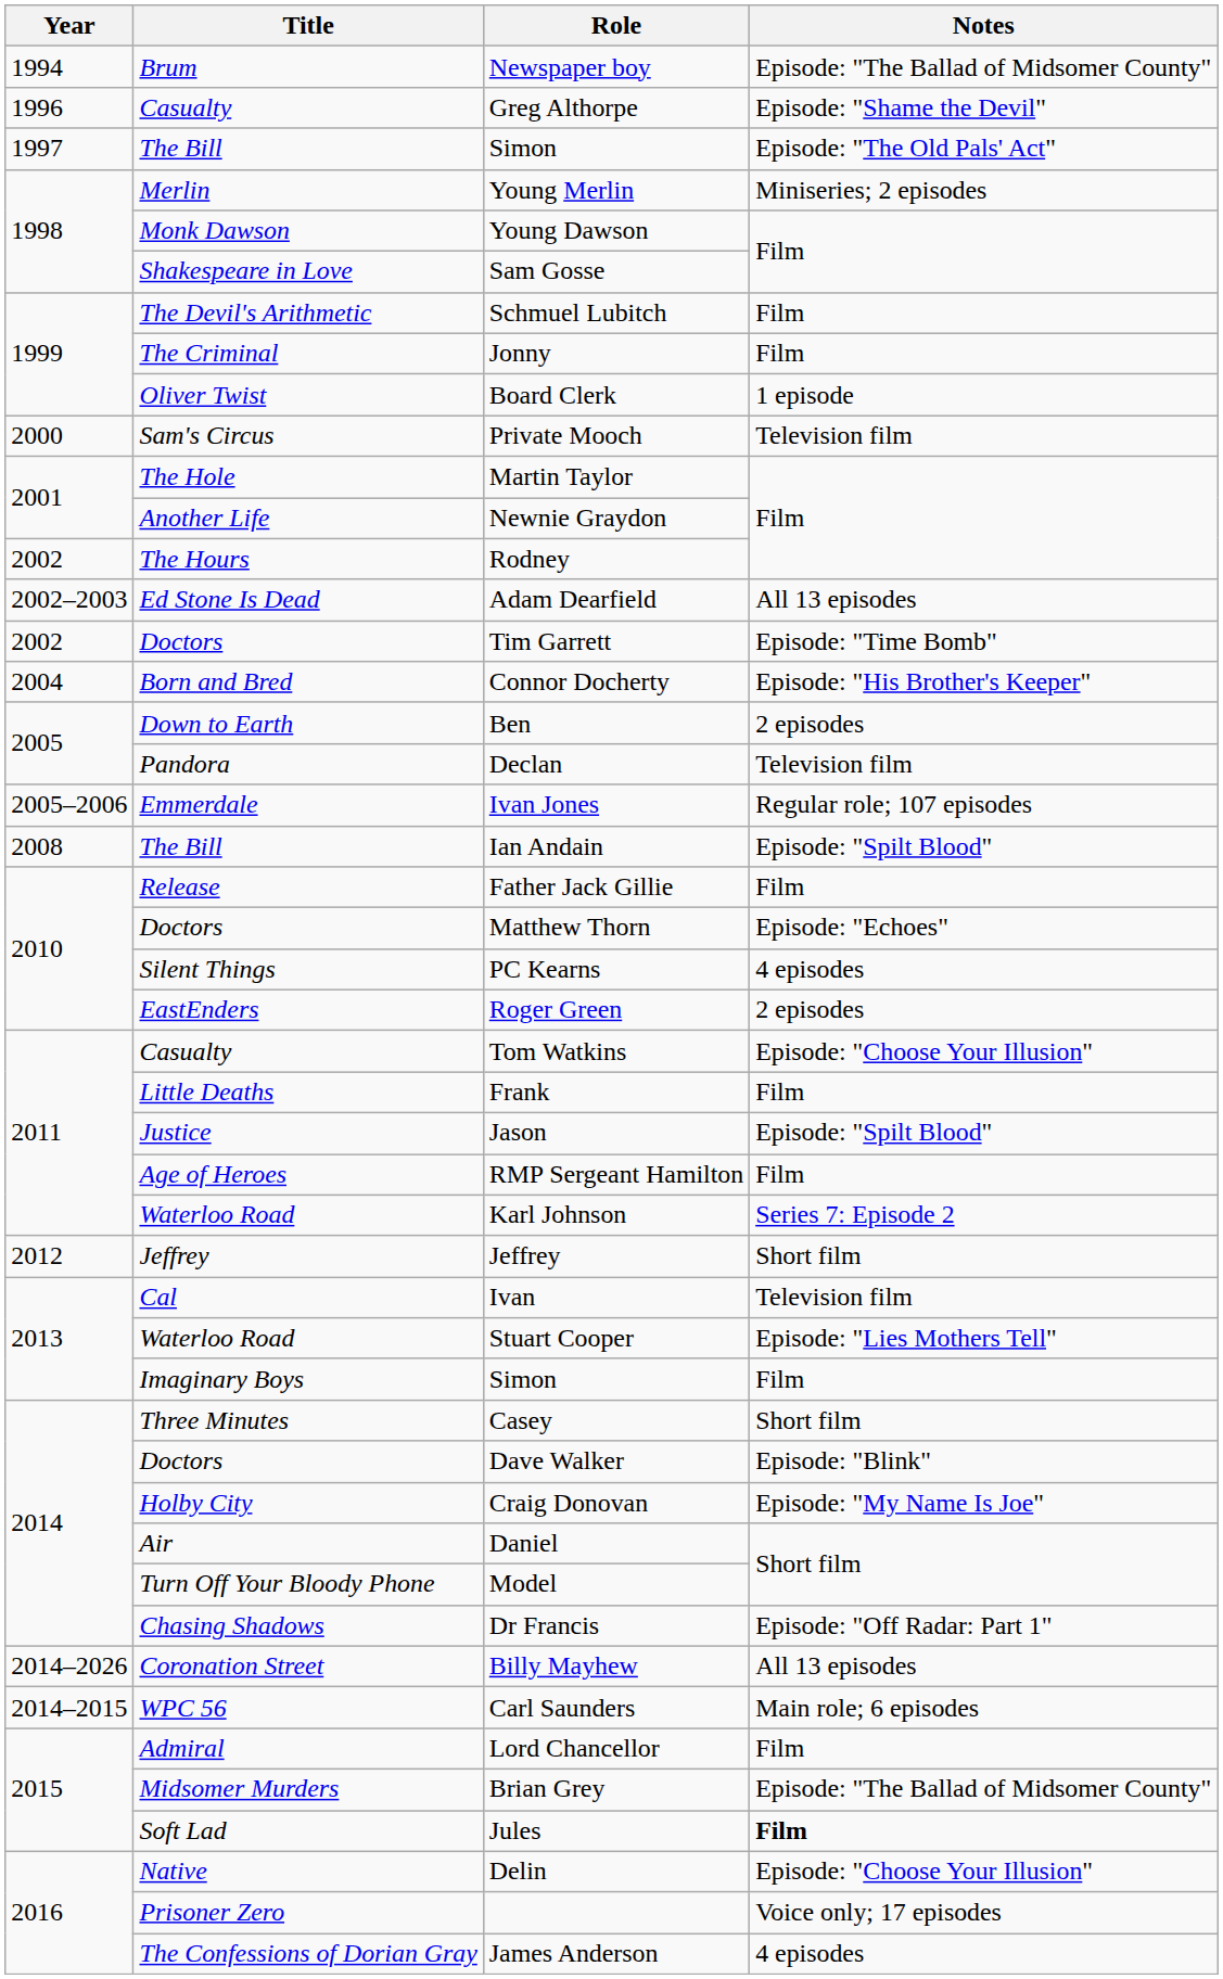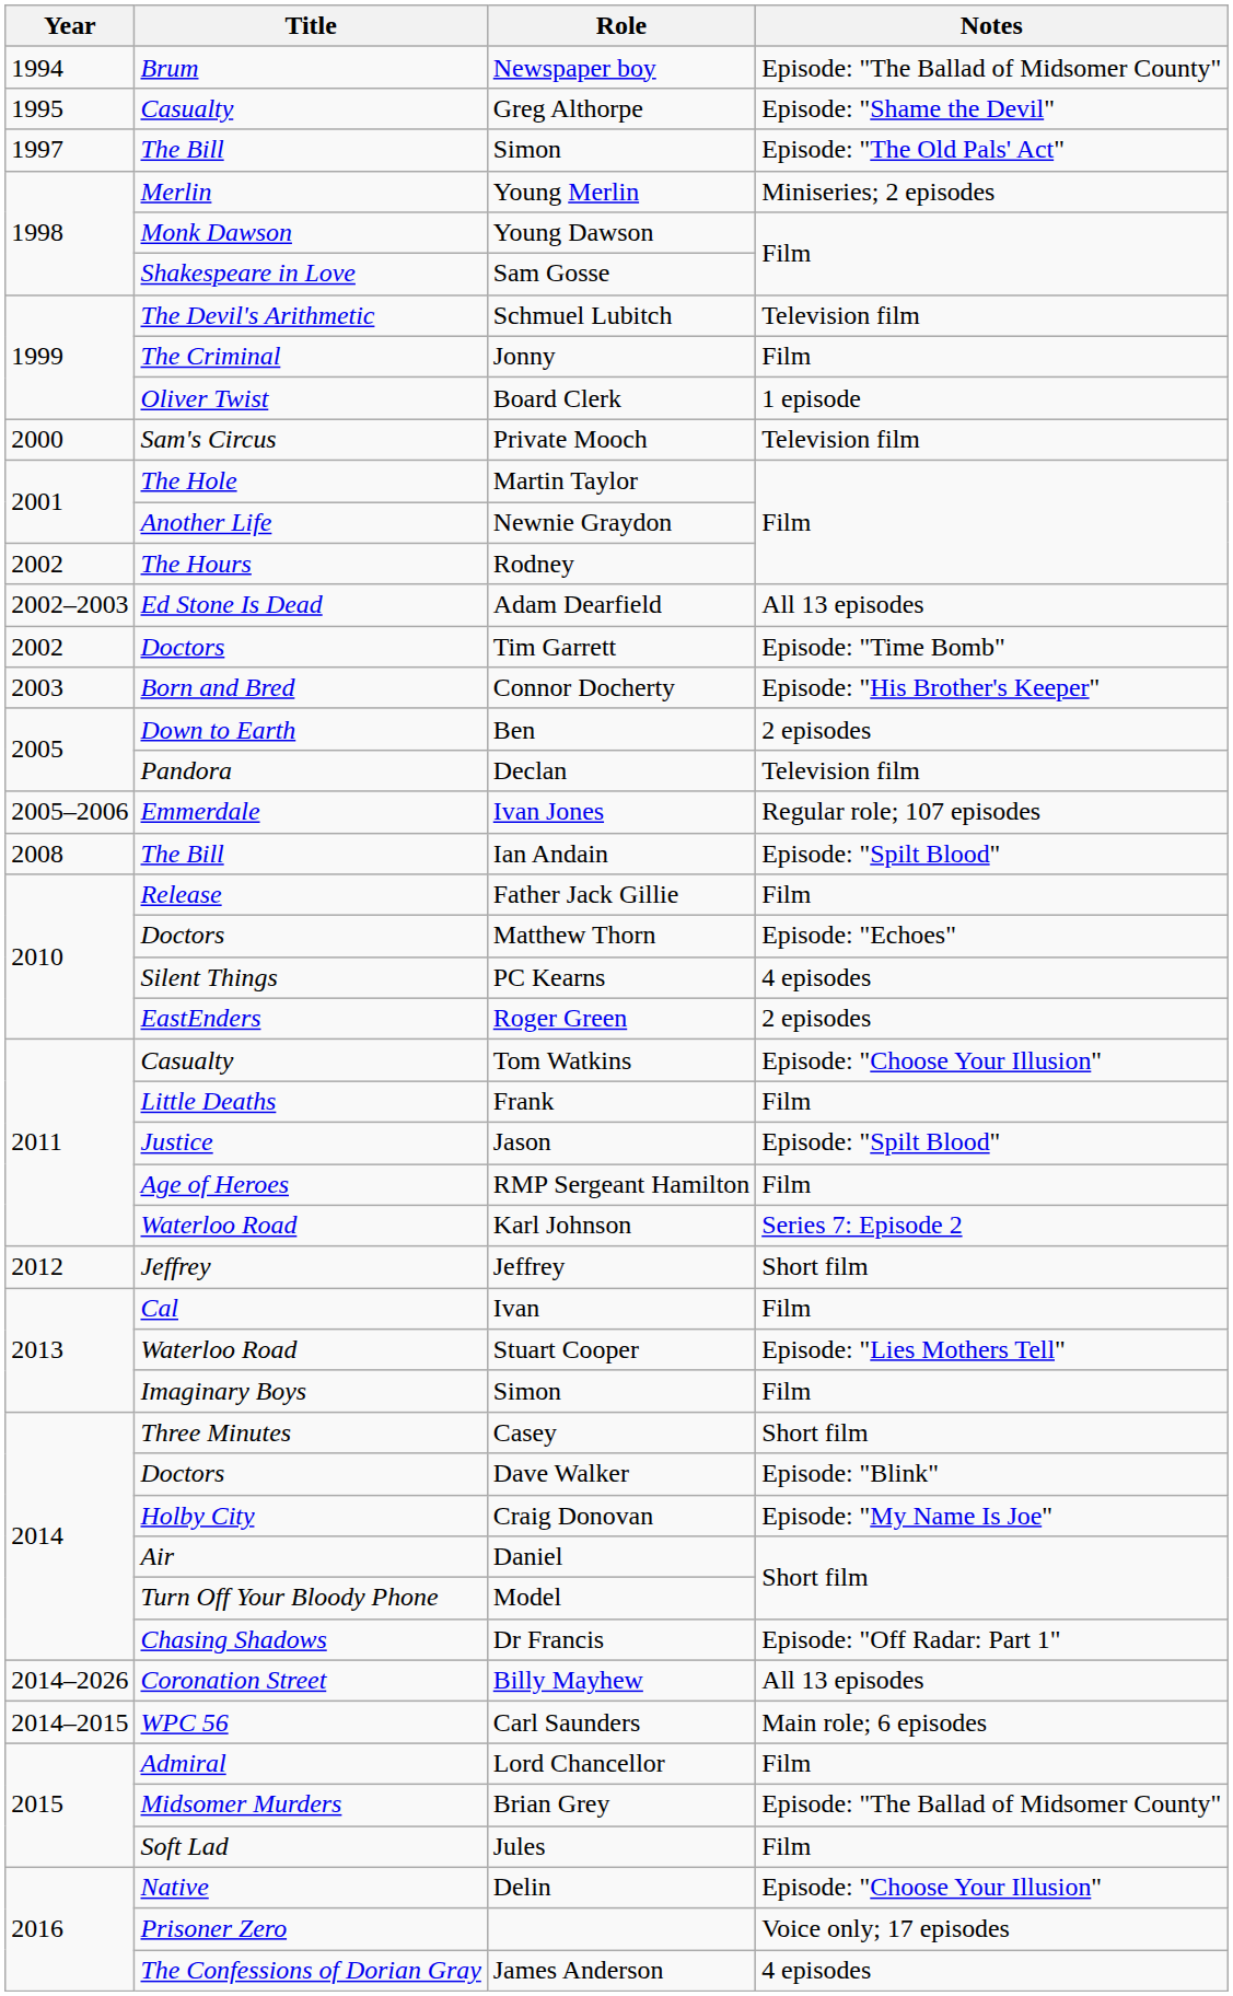 <table class="wikitable">
 <tr>
 <th>Year</th>
 <th>Title</th>
 <th>Role</th>
 <th>Notes</th>
 </tr>
 <tr>
 <td>1994</td>
 <td><em><a href='#'>Brum</a></em></td>
 <td><a href='#'>Newspaper boy</a></td>
 <td>Episode: "The Ballad of Midsomer County"</td>
 </tr>
 <tr>
-<td>1996</td>
+<td>1995</td>
 <td><em><a href='#'>Casualty</a></em></td>
 <td>Greg Althorpe</td>
 <td>Episode: "<a href='#'>Shame the Devil</a>"</td>
 </tr>
 <tr>
 <td>1997</td>
 <td><em><a href='#'>The Bill</a></em></td>
 <td>Simon</td>
 <td>Episode: "<a href='#'>The Old Pals' Act</a>"</td>
 </tr>
 <tr>
 <td rowspan="3">1998</td>
 <td><em><a href='#'>Merlin</a></em></td>
 <td>Young <a href='#'>Merlin</a></td>
 <td>Miniseries; 2 episodes</td>
 </tr>
 <tr>
 <td><em><a href='#'>Monk Dawson</a></em></td>
 <td>Young Dawson</td>
 <td rowspan="2">Film</td>
 </tr>
 <tr>
 <td><em><a href='#'>Shakespeare in Love</a></em></td>
 <td>Sam Gosse</td>
 </tr>
 <tr>
 <td rowspan="3">1999</td>
 <td><em><a href='#'>The Devil's Arithmetic</a></em></td>
 <td>Schmuel Lubitch</td>
-<td>Film</td>
+<td>Television film</td>
 </tr>
 <tr>
 <td><em><a href='#'>The Criminal</a></em></td>
 <td>Jonny</td>
 <td>Film</td>
 </tr>
 <tr>
 <td><em><a href='#'>Oliver Twist</a></em></td>
 <td>Board Clerk</td>
 <td>1 episode</td>
 </tr>
 <tr>
 <td>2000</td>
 <td><em>Sam's Circus</em></td>
 <td>Private Mooch</td>
 <td>Television film</td>
 </tr>
 <tr>
 <td rowspan="2">2001</td>
 <td><em><a href='#'>The Hole</a></em></td>
 <td>Martin Taylor</td>
 <td rowspan="3">Film</td>
 </tr>
 <tr>
 <td><em><a href='#'>Another Life</a></em></td>
 <td>Newnie Graydon</td>
 </tr>
 <tr>
 <td>2002</td>
 <td><em><a href='#'>The Hours</a></em></td>
 <td>Rodney</td>
 </tr>
 <tr>
 <td>2002–2003</td>
 <td><em><a href='#'>Ed Stone Is Dead</a></em></td>
 <td>Adam Dearfield</td>
 <td>All 13 episodes</td>
 </tr>
 <tr>
 <td>2002</td>
 <td><em><a href='#'>Doctors</a></em></td>
 <td>Tim Garrett</td>
 <td>Episode: "Time Bomb"</td>
 </tr>
 <tr>
-<td>2004</td>
+<td>2003</td>
 <td><em><a href='#'>Born and Bred</a></em></td>
 <td>Connor Docherty</td>
 <td>Episode: "<a href='#'>His Brother's Keeper</a>"</td>
 </tr>
 <tr>
 <td rowspan="2">2005</td>
 <td><em><a href='#'>Down to Earth</a></em></td>
 <td>Ben</td>
 <td>2 episodes</td>
 </tr>
 <tr>
 <td><em>Pandora</em></td>
 <td>Declan</td>
 <td>Television film</td>
 </tr>
 <tr>
 <td>2005–2006</td>
 <td><em><a href='#'>Emmerdale</a></em></td>
 <td><a href='#'>Ivan Jones</a></td>
 <td>Regular role; 107 episodes</td>
 </tr>
 <tr>
 <td>2008</td>
 <td><em><a href='#'>The Bill</a></em></td>
 <td>Ian Andain</td>
 <td>Episode: "<a href='#'>Spilt Blood</a>"</td>
 </tr>
 <tr>
 <td rowspan="4">2010</td>
 <td><em><a href='#'>Release</a></em></td>
 <td>Father Jack Gillie</td>
 <td>Film</td>
 </tr>
 <tr>
 <td><em>Doctors</em></td>
 <td>Matthew Thorn</td>
 <td>Episode: "Echoes"</td>
 </tr>
 <tr>
 <td><em>Silent Things</em></td>
 <td>PC Kearns</td>
 <td>4 episodes</td>
 </tr>
 <tr>
 <td><em><a href='#'>EastEnders</a></em></td>
 <td><a href='#'>Roger Green</a></td>
 <td>2 episodes</td>
 </tr>
 <tr>
 <td rowspan="5">2011</td>
 <td><em>Casualty</em></td>
 <td>Tom Watkins</td>
 <td>Episode: "<a href='#'>Choose Your Illusion</a>"</td>
 </tr>
 <tr>
 <td><em><a href='#'>Little Deaths</a></em></td>
 <td>Frank</td>
 <td>Film</td>
 </tr>
 <tr>
 <td><em><a href='#'>Justice</a></em></td>
 <td>Jason</td>
 <td>Episode: "<a href='#'>Spilt Blood</a>"</td>
 </tr>
 <tr>
 <td><em><a href='#'>Age of Heroes</a></em></td>
 <td>RMP Sergeant Hamilton</td>
 <td>Film</td>
 </tr>
 <tr>
 <td><em><a href='#'>Waterloo Road</a></em></td>
 <td>Karl Johnson</td>
 <td><a href='#'>Series 7: Episode 2</a></td>
 </tr>
 <tr>
 <td>2012</td>
 <td><em>Jeffrey</em></td>
 <td>Jeffrey</td>
 <td>Short film</td>
 </tr>
 <tr>
 <td rowspan="3">2013</td>
 <td><em><a href='#'>Cal</a></em></td>
 <td>Ivan</td>
-<td>Television film</td>
+<td>Film</td>
 </tr>
 <tr>
 <td><em>Waterloo Road</em></td>
 <td>Stuart Cooper</td>
 <td>Episode: "<a href='#'>Lies Mothers Tell</a>"</td>
 </tr>
 <tr>
 <td><em>Imaginary Boys</em></td>
 <td>Simon</td>
 <td>Film</td>
 </tr>
 <tr>
 <td rowspan="6">2014</td>
 <td><em>Three Minutes</em></td>
 <td>Casey</td>
 <td>Short film</td>
 </tr>
 <tr>
 <td><em>Doctors</em></td>
 <td>Dave Walker</td>
 <td>Episode: "Blink"</td>
 </tr>
 <tr>
 <td><em><a href='#'>Holby City</a></em></td>
 <td>Craig Donovan</td>
 <td>Episode: "<a href='#'>My Name Is Joe</a>"</td>
 </tr>
 <tr>
 <td><em>Air</em></td>
 <td>Daniel</td>
 <td rowspan="2">Short film</td>
 </tr>
 <tr>
 <td><em>Turn Off Your Bloody Phone</em></td>
 <td>Model</td>
 </tr>
 <tr>
 <td><em><a href='#'>Chasing Shadows</a></em></td>
 <td>Dr Francis</td>
 <td>Episode: "Off Radar: Part 1"</td>
 </tr>
 <tr>
 <td>2014–2026</td>
 <td><em><a href='#'>Coronation Street</a></em></td>
 <td><a href='#'>Billy Mayhew</a></td>
 <td>All 13 episodes</td>
 </tr>
 <tr>
 <td>2014–2015</td>
 <td><em><a href='#'>WPC 56</a></em></td>
 <td>Carl Saunders</td>
 <td>Main role; 6 episodes</td>
 </tr>
 <tr>
 <td rowspan="3">2015</td>
 <td><em><a href='#'>Admiral</a></em></td>
 <td>Lord Chancellor</td>
 <td>Film</td>
 </tr>
 <tr>
 <td><em><a href='#'>Midsomer Murders</a></em></td>
 <td>Brian Grey</td>
 <td>Episode: "The Ballad of Midsomer County"</td>
 </tr>
 <tr>
 <td><em>Soft Lad</em></td>
 <td>Jules</td>
-<td><strong>Film</strong></td>
+<td>Film</td>
 </tr>
 <tr>
 <td rowspan="3">2016</td>
 <td><em><a href='#'>Native</a></em></td>
 <td>Delin</td>
 <td>Episode: "<a href='#'>Choose Your Illusion</a>"</td>
 </tr>
 <tr>
 <td><em><a href='#'>Prisoner Zero</a></em></td>
 <td></td>
 <td>Voice only; 17 episodes</td>
 </tr>
 <tr>
 <td><em><a href='#'>The Confessions of Dorian Gray</a></em></td>
 <td>James Anderson</td>
 <td>4 episodes</td>
 </tr>
 </table>
